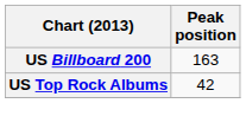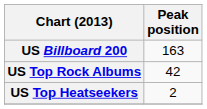 <table class="wikitable sortable plainrowheaders" style="text-align: center;">
 <tr>
 <th>Chart (2013)</th>
 <th>Peak<br>position</th>
 </tr>
 <tr>
 <th scope="row">US <a href='#'><em>Billboard</em> 200</a></th>
 <td>163</td>
 </tr>
 <tr>
 <th scope="row">US <a href='#'>Top Rock Albums</a></th>
 <td>42</td>
 </tr>
 <tr>
+<th scope="row">US <a href='#'>Top Heatseekers</a></th>
+<td>2</td>
+</tr>
+<tr>
 </tr>
 </table>
